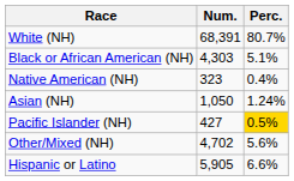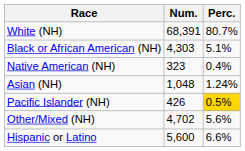 <table class="wikitable">
 <tr>
 <th>Race</th>
 <th>Num.</th>
 <th>Perc.</th>
 </tr>
 <tr>
 <td><a href='#'>White</a> (NH)</td>
 <td>68,391</td>
 <td>80.7%</td>
 </tr>
 <tr>
 <td><a href='#'>Black or African American</a> (NH)</td>
 <td>4,303</td>
 <td>5.1%</td>
 </tr>
 <tr>
 <td><a href='#'>Native American</a> (NH)</td>
 <td>323</td>
 <td>0.4%</td>
 </tr>
 <tr>
 <td><a href='#'>Asian</a> (NH)</td>
-<td>1,050</td>
+<td>1,048</td>
 <td>1.24%</td>
 </tr>
 <tr>
 <td><a href='#'>Pacific Islander</a> (NH)</td>
-<td>427</td>
+<td>426</td>
 <td style="background: gold;">0.5%</td>
 </tr>
 <tr>
 <td><a href='#'>Other/Mixed</a> (NH)</td>
 <td>4,702</td>
 <td>5.6%</td>
 </tr>
 <tr>
 <td><a href='#'>Hispanic</a> or <a href='#'>Latino</a></td>
-<td>5,905</td>
+<td>5,600</td>
 <td>6.6%</td>
 </tr>
 </table>
